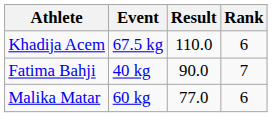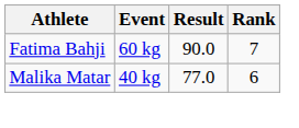 <table class="wikitable">
 <tr>
 <th>Athlete</th>
 <th>Event</th>
 <th>Result</th>
 <th>Rank</th>
 </tr>
 <tr align=center>
-<td align=left><a href='#'>Khadija Acem</a></td>
-<td align=left><a href='#'>67.5 kg</a></td>
-<td>110.0</td>
-<td>6</td>
-</tr>
-<tr align=center>
 <td align=left><a href='#'>Fatima Bahji</a></td>
-<td align=left><a href='#'>40 kg</a></td>
+<td align=left><a href='#'>60 kg</a></td>
 <td>90.0</td>
 <td>7</td>
 </tr>
 <tr align=center>
 <td align=left><a href='#'>Malika Matar</a></td>
-<td align=left><a href='#'>60 kg</a></td>
+<td align=left><a href='#'>40 kg</a></td>
 <td>77.0</td>
 <td>6</td>
 </tr>
 </table>
